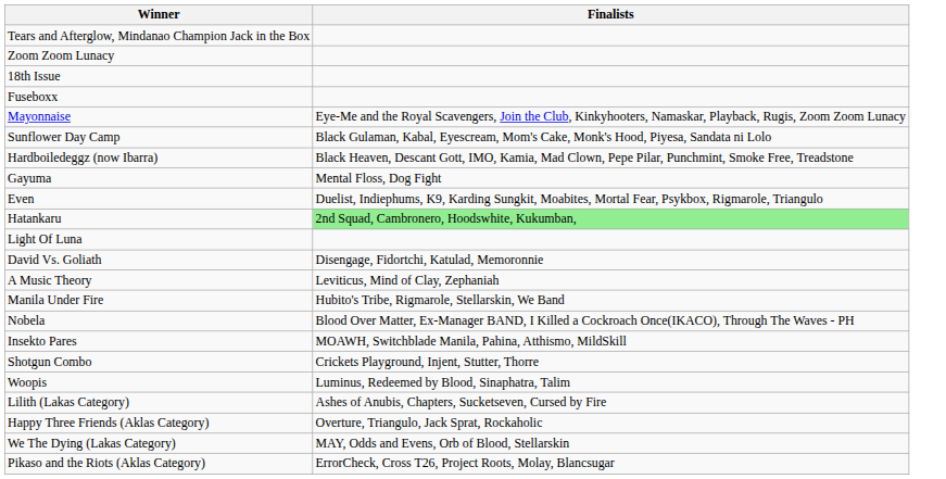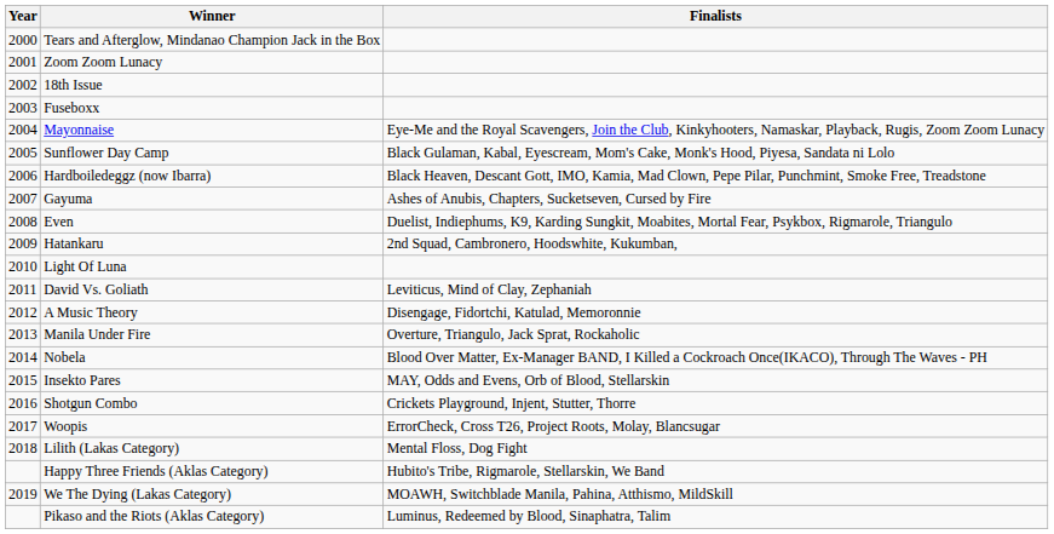 <table class="wikitable">
 <tr>
+<th>Year</th>
 <th>Winner</th>
 <th>Finalists</th>
 </tr>
 <tr>
+<td>2000</td>
 <td>Tears and Afterglow, Mindanao Champion Jack in the Box</td>
 <td></td>
 </tr>
 <tr>
+<td>2001</td>
 <td>Zoom Zoom Lunacy</td>
 <td></td>
 </tr>
 <tr>
+<td>2002</td>
 <td>18th Issue</td>
 <td></td>
 </tr>
 <tr>
+<td>2003</td>
 <td>Fuseboxx</td>
 <td></td>
 </tr>
 <tr>
+<td>2004</td>
 <td><a href='#'>Mayonnaise</a></td>
 <td>Eye-Me and the Royal Scavengers, <a href='#'>Join the Club</a>, Kinkyhooters, Namaskar, Playback, Rugis, Zoom Zoom Lunacy</td>
 </tr>
 <tr>
+<td>2005</td>
 <td>Sunflower Day Camp</td>
 <td>Black Gulaman, Kabal, Eyescream, Mom's Cake, Monk's Hood, Piyesa, Sandata ni Lolo</td>
 </tr>
 <tr>
+<td>2006</td>
 <td>Hardboiledeggz (now Ibarra)</td>
 <td>Black Heaven, Descant Gott, IMO, Kamia, Mad Clown, Pepe Pilar, Punchmint, Smoke Free, Treadstone</td>
 </tr>
 <tr>
+<td>2007</td>
 <td>Gayuma</td>
-<td>Mental Floss, Dog Fight</td>
+<td>Ashes of Anubis, Chapters, Sucketseven, Cursed by Fire</td>
 </tr>
 <tr>
+<td>2008</td>
 <td>Even</td>
 <td>Duelist, Indiephums, K9, Karding Sungkit, Moabites, Mortal Fear, Psykbox, Rigmarole, Triangulo</td>
 </tr>
 <tr>
+<td>2009</td>
 <td>Hatankaru</td>
-<td style="background: lightgreen;">2nd Squad, Cambronero, Hoodswhite, Kukumban,</td>
+<td>2nd Squad, Cambronero, Hoodswhite, Kukumban,</td>
 </tr>
 <tr>
+<td>2010</td>
 <td>Light Of Luna</td>
 <td></td>
 </tr>
 <tr>
+<td>2011</td>
 <td>David Vs. Goliath</td>
+<td>Leviticus, Mind of Clay, Zephaniah</td>
+</tr>
+<tr>
+<td>2012</td>
+<td>A Music Theory</td>
 <td>Disengage, Fidortchi, Katulad, Memoronnie</td>
 </tr>
 <tr>
-<td>A Music Theory</td>
-<td>Leviticus, Mind of Clay, Zephaniah</td>
+<td>2013</td>
+<td>Manila Under Fire</td>
+<td>Overture, Triangulo, Jack Sprat, Rockaholic</td>
 </tr>
 <tr>
-<td>Manila Under Fire</td>
-<td>Hubito's Tribe, Rigmarole, Stellarskin, We Band</td>
-</tr>
-<tr>
+<td>2014</td>
 <td>Nobela</td>
 <td>Blood Over Matter, Ex-Manager BAND, I Killed a Cockroach Once(IKACO), Through The Waves - PH</td>
 </tr>
 <tr>
+<td>2015</td>
 <td>Insekto Pares</td>
-<td>MOAWH, Switchblade Manila, Pahina, Atthismo, MildSkill</td>
+<td>MAY, Odds and Evens, Orb of Blood, Stellarskin</td>
 </tr>
 <tr>
+<td>2016</td>
 <td>Shotgun Combo</td>
 <td>Crickets Playground, Injent, Stutter, Thorre</td>
 </tr>
 <tr>
+<td>2017</td>
 <td>Woopis</td>
+<td>ErrorCheck, Cross T26, Project Roots, Molay, Blancsugar</td>
+</tr>
+<tr>
+<td>2018</td>
+<td>Lilith (Lakas Category)</td>
+<td>Mental Floss, Dog Fight</td>
+</tr>
+<tr>
+<td></td>
+<td>Happy Three Friends (Aklas Category)</td>
+<td>Hubito's Tribe, Rigmarole, Stellarskin, We Band</td>
+</tr>
+<tr>
+<td>2019</td>
+<td>We The Dying (Lakas Category)</td>
+<td>MOAWH, Switchblade Manila, Pahina, Atthismo, MildSkill</td>
+</tr>
+<tr>
+<td></td>
+<td>Pikaso and the Riots (Aklas Category)</td>
 <td>Luminus, Redeemed by Blood, Sinaphatra, Talim</td>
 </tr>
-<tr>
-<td>Lilith (Lakas Category)</td>
-<td>Ashes of Anubis, Chapters, Sucketseven, Cursed by Fire</td>
-</tr>
-<tr>
-<td>Happy Three Friends (Aklas Category)</td>
-<td>Overture, Triangulo, Jack Sprat, Rockaholic</td>
-</tr>
-<tr>
-<td>We The Dying (Lakas Category)</td>
-<td>MAY, Odds and Evens, Orb of Blood, Stellarskin</td>
-</tr>
-<tr>
-<td>Pikaso and the Riots (Aklas Category)</td>
-<td>ErrorCheck, Cross T26, Project Roots, Molay, Blancsugar</td>
-</tr>
 </table>
